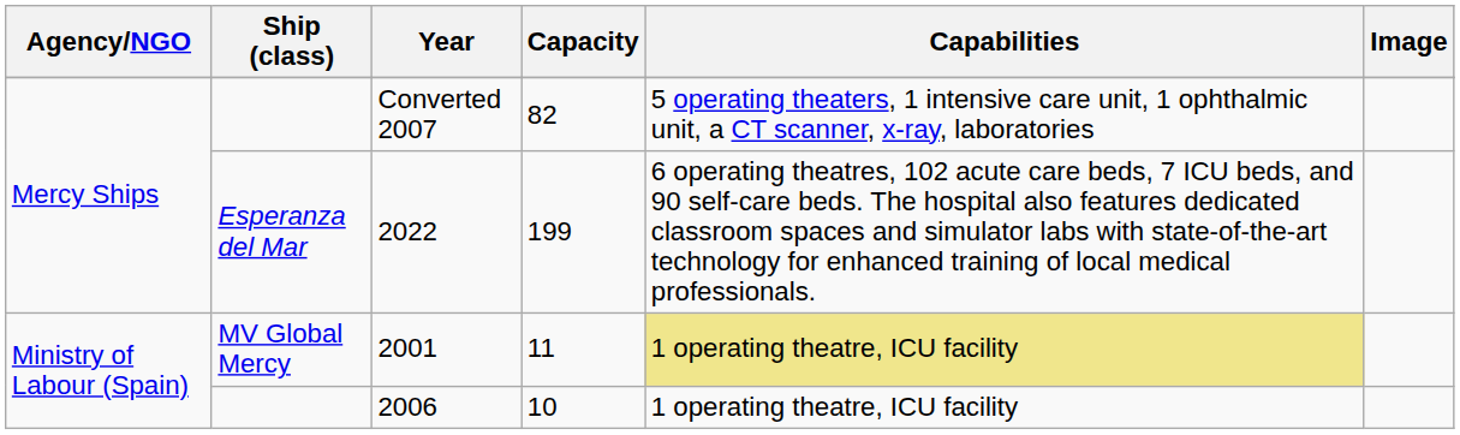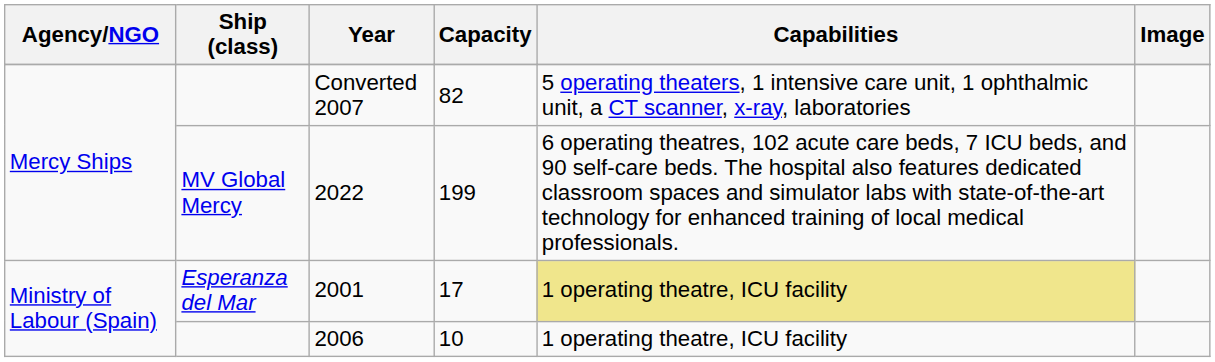 <table class="wikitable" style="align-center">
 <tr>
 <th>Agency/<a href='#'>NGO</a></th>
 <th>Ship<br>(class)</th>
 <th>Year</th>
 <th>Capacity</th>
 <th>Capabilities</th>
 <th>Image</th>
 </tr>
 <tr>
 </tr>
 <tr>
 <td rowspan="2"><a href='#'>Mercy Ships</a><br></td>
 <td></td>
 <td>Converted 2007</td>
 <td>82</td>
 <td>5 <a href='#'>operating theaters</a>, 1 intensive care unit, 1 ophthalmic unit, a <a href='#'>CT scanner</a>, <a href='#'>x-ray</a>, laboratories</td>
 <td></td>
 </tr>
 <tr>
-<td><em><a href='#'>Esperanza del Mar</a></em></td>
+<td><a href='#'>MV Global Mercy</a></td>
 <td>2022</td>
 <td>199</td>
 <td>6 operating theatres, 102 acute care beds, 7 ICU beds, and 90 self-care beds. The hospital also features dedicated classroom spaces and simulator labs with state-of-the-art technology for enhanced training of local medical professionals.</td>
 <td></td>
 </tr>
 <tr>
 <td rowspan="2"><a href='#'>Ministry of Labour (Spain)</a><br></td>
-<td><a href='#'>MV Global Mercy</a></td>
+<td><em><a href='#'>Esperanza del Mar</a></em></td>
 <td>2001</td>
-<td>11</td>
+<td>17</td>
 <td style="background: khaki;">1 operating theatre, ICU facility</td>
 <td></td>
 </tr>
 <tr>
 <td><em></em></td>
 <td>2006</td>
 <td>10</td>
 <td>1 operating theatre, ICU facility</td>
 <td></td>
 </tr>
 </table>
